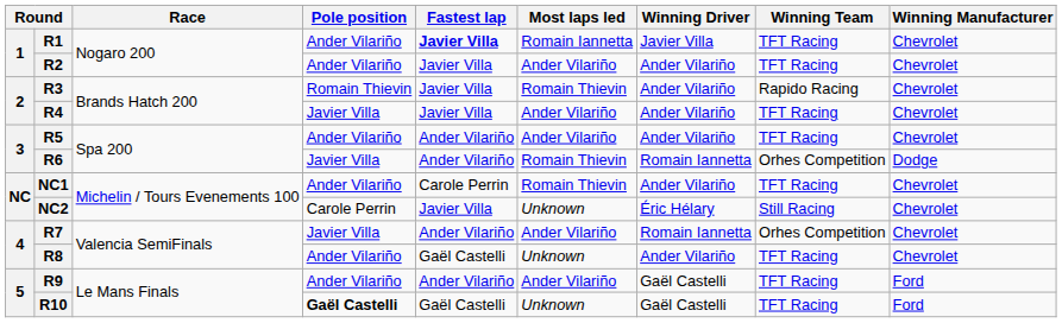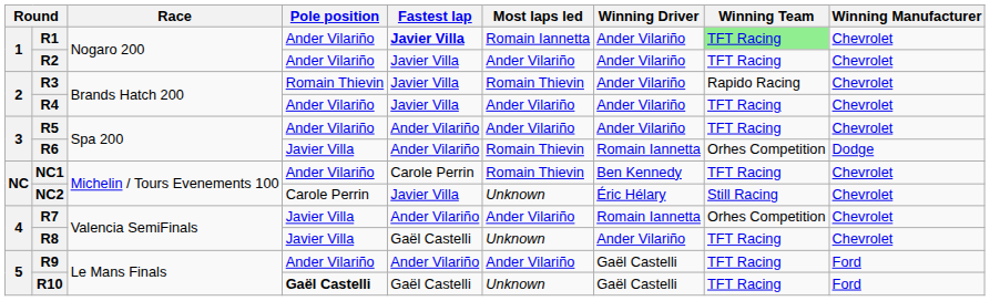 <table class="wikitable" style="font-size:85%">
 <tr>
 <th colspan="2">Round</th>
 <th>Race</th>
 <th><a href='#'>Pole position</a></th>
 <th><a href='#'>Fastest lap</a></th>
 <th>Most laps led</th>
 <th>Winning Driver</th>
 <th>Winning Team</th>
 <th>Winning Manufacturer</th>
 </tr>
 <tr>
 <th rowspan="2">1</th>
 <th>R1</th>
 <td rowspan=2> Nogaro 200</td>
 <td> <a href='#'>Ander Vilariño</a></td>
 <td><strong> <a href='#'>Javier Villa</a></strong></td>
 <td> <a href='#'>Romain Iannetta</a></td>
-<td> <a href='#'>Javier Villa</a></td>
-<td><a href='#'>TFT Racing</a></td>
+<td> <a href='#'>Ander Vilariño</a></td>
+<td style="background: lightgreen;"><a href='#'>TFT Racing</a></td>
 <td><a href='#'>Chevrolet</a></td>
 </tr>
 <tr>
 <th>R2</th>
 <td> <a href='#'>Ander Vilariño</a></td>
 <td> <a href='#'>Javier Villa</a></td>
 <td> <a href='#'>Ander Vilariño</a></td>
 <td> <a href='#'>Ander Vilariño</a></td>
 <td><a href='#'>TFT Racing</a></td>
 <td><a href='#'>Chevrolet</a></td>
 </tr>
 <tr>
 <th rowspan="2">2</th>
 <th>R3</th>
 <td rowspan=2> Brands Hatch 200</td>
 <td> <a href='#'>Romain Thievin</a></td>
 <td> <a href='#'>Javier Villa</a></td>
 <td> <a href='#'>Romain Thievin</a></td>
 <td> <a href='#'>Ander Vilariño</a></td>
 <td>Rapido Racing</td>
 <td><a href='#'>Chevrolet</a></td>
 </tr>
 <tr>
 <th>R4</th>
-<td> <a href='#'>Javier Villa</a></td>
+<td> <a href='#'>Ander Vilariño</a></td>
 <td> <a href='#'>Javier Villa</a></td>
 <td> <a href='#'>Ander Vilariño</a></td>
 <td> <a href='#'>Ander Vilariño</a></td>
 <td><a href='#'>TFT Racing</a></td>
 <td><a href='#'>Chevrolet</a></td>
 </tr>
 <tr>
 <th rowspan="2">3</th>
 <th>R5</th>
 <td rowspan=2> Spa 200</td>
 <td> <a href='#'>Ander Vilariño</a></td>
 <td> <a href='#'>Ander Vilariño</a></td>
 <td> <a href='#'>Ander Vilariño</a></td>
 <td> <a href='#'>Ander Vilariño</a></td>
 <td><a href='#'>TFT Racing</a></td>
 <td><a href='#'>Chevrolet</a></td>
 </tr>
 <tr>
 <th>R6</th>
 <td> <a href='#'>Javier Villa</a></td>
 <td> <a href='#'>Ander Vilariño</a></td>
 <td> <a href='#'>Romain Thievin</a></td>
 <td> <a href='#'>Romain Iannetta</a></td>
 <td>Orhes Competition</td>
 <td><a href='#'>Dodge</a></td>
 </tr>
 <tr>
 <th rowspan="2">NC</th>
 <th>NC1</th>
 <td rowspan=2> <a href='#'>Michelin</a> / Tours Evenements 100</td>
 <td> <a href='#'>Ander Vilariño</a></td>
 <td> Carole Perrin</td>
 <td> <a href='#'>Romain Thievin</a></td>
-<td> <a href='#'>Ander Vilariño</a></td>
+<td> <a href='#'>Ben Kennedy</a></td>
 <td><a href='#'>TFT Racing</a></td>
 <td><a href='#'>Chevrolet</a></td>
 </tr>
 <tr>
 <th>NC2</th>
 <td> Carole Perrin</td>
 <td> <a href='#'>Javier Villa</a></td>
 <td> <em>Unknown</em></td>
 <td> <a href='#'>Éric Hélary</a></td>
 <td><a href='#'>Still Racing</a></td>
 <td><a href='#'>Chevrolet</a></td>
 </tr>
 <tr>
 <th rowspan="2">4</th>
 <th>R7</th>
 <td rowspan=2> Valencia SemiFinals</td>
 <td> <a href='#'>Javier Villa</a></td>
 <td> <a href='#'>Ander Vilariño</a></td>
 <td> <a href='#'>Ander Vilariño</a></td>
 <td> <a href='#'>Romain Iannetta</a></td>
 <td>Orhes Competition</td>
 <td><a href='#'>Chevrolet</a></td>
 </tr>
 <tr>
 <th>R8</th>
-<td> <a href='#'>Ander Vilariño</a></td>
+<td> <a href='#'>Javier Villa</a></td>
 <td> Gaël Castelli</td>
 <td> <em>Unknown</em></td>
 <td> <a href='#'>Ander Vilariño</a></td>
 <td><a href='#'>TFT Racing</a></td>
 <td><a href='#'>Chevrolet</a></td>
 </tr>
 <tr>
 <th rowspan="2">5</th>
 <th>R9</th>
 <td rowspan=2> Le Mans Finals</td>
 <td> <a href='#'>Ander Vilariño</a></td>
 <td> <a href='#'>Ander Vilariño</a></td>
 <td> <a href='#'>Ander Vilariño</a></td>
 <td> Gaël Castelli</td>
 <td><a href='#'>TFT Racing</a></td>
 <td><a href='#'>Ford</a></td>
 </tr>
 <tr>
 <th>R10</th>
 <td><strong> Gaël Castelli</strong></td>
 <td> Gaël Castelli</td>
 <td> <em>Unknown</em></td>
 <td> Gaël Castelli</td>
 <td><a href='#'>TFT Racing</a></td>
 <td><a href='#'>Ford</a></td>
 </tr>
 </table>
